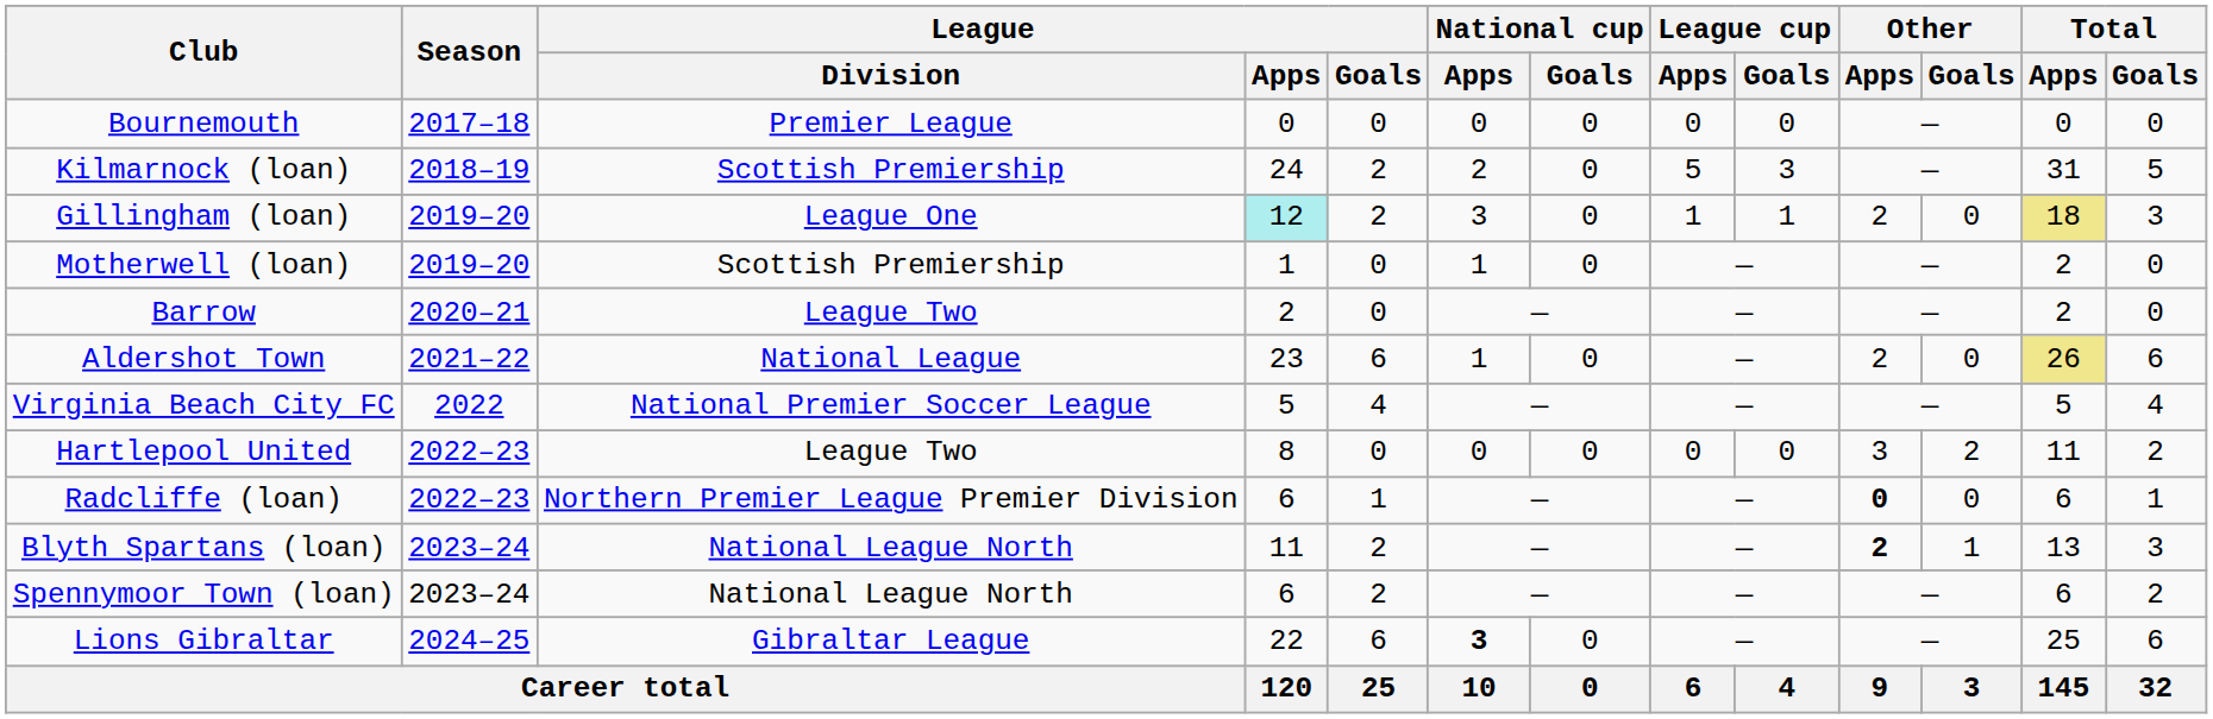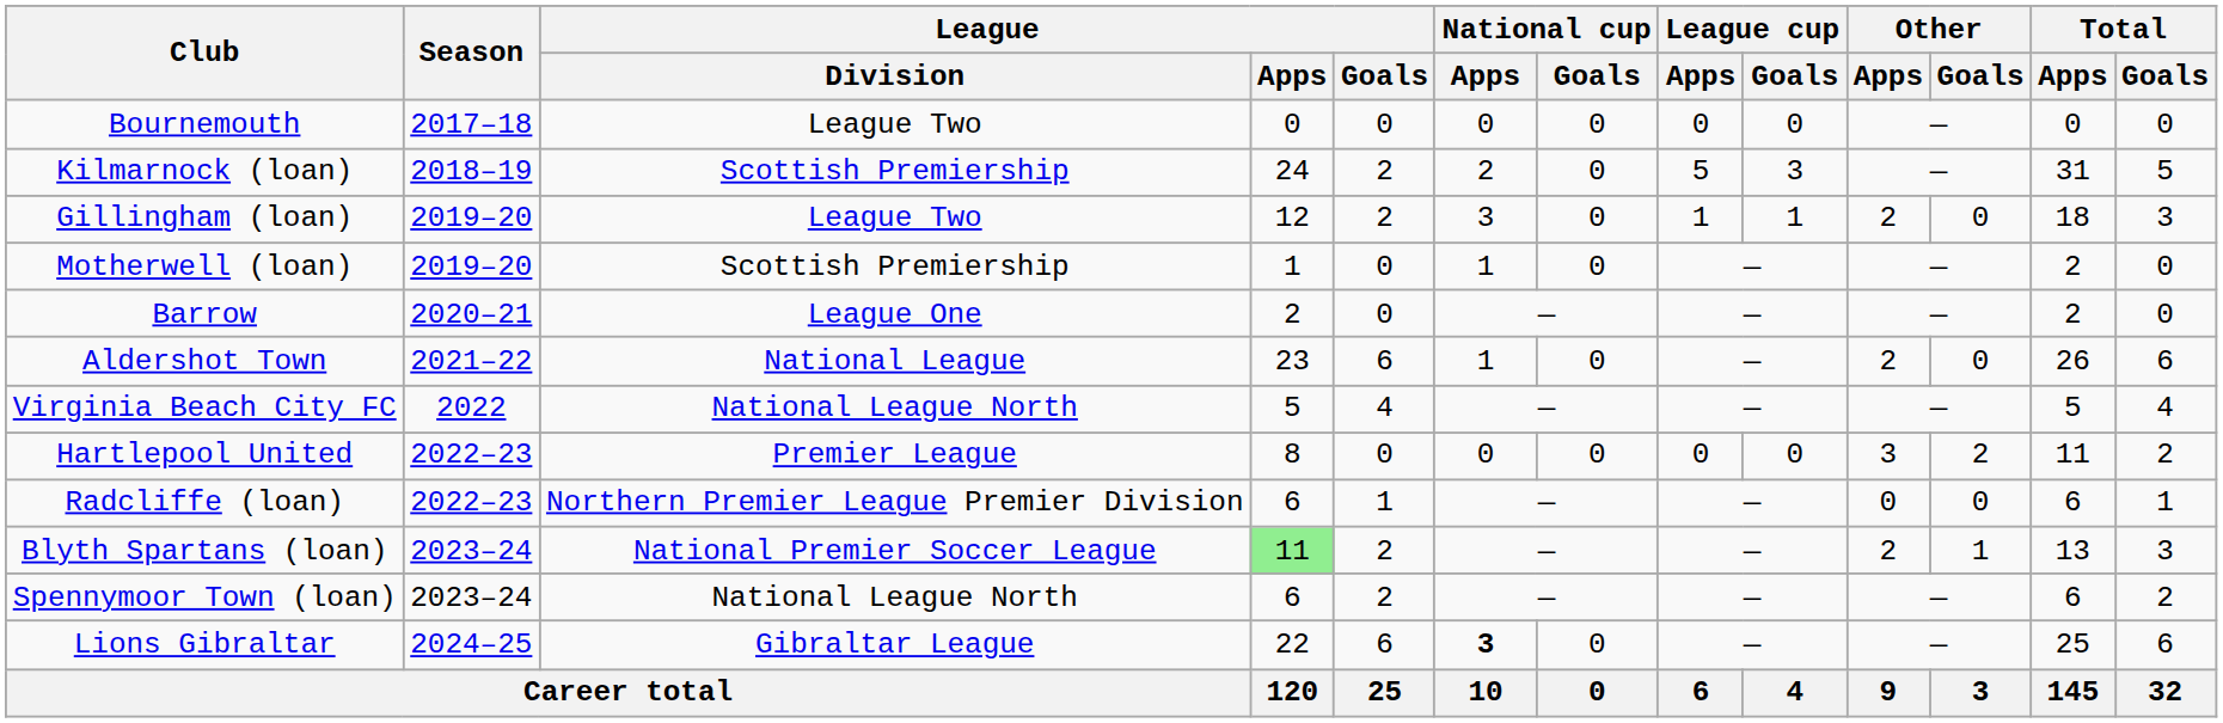 <table class="wikitable" style="text-align: center;">
 <tr>
 <th rowspan="2">Club</th>
 <th rowspan="2">Season</th>
 <th colspan="3">League</th>
 <th colspan="2">National cup</th>
 <th colspan="2">League cup</th>
 <th colspan="2">Other</th>
 <th colspan="2">Total</th>
 </tr>
 <tr>
 <th>Division</th>
 <th>Apps</th>
 <th>Goals</th>
 <th>Apps</th>
 <th>Goals</th>
 <th>Apps</th>
 <th>Goals</th>
 <th>Apps</th>
 <th>Goals</th>
 <th>Apps</th>
 <th>Goals</th>
 </tr>
 <tr>
 <td><a href='#'>Bournemouth</a></td>
 <td><a href='#'>2017–18</a></td>
-<td><a href='#'>Premier League</a></td>
+<td>League Two</td>
 <td>0</td>
 <td>0</td>
 <td>0</td>
 <td>0</td>
 <td>0</td>
 <td>0</td>
 <td colspan="2">—</td>
 <td>0</td>
 <td>0</td>
 </tr>
 <tr>
 <td><a href='#'>Kilmarnock</a> (loan)</td>
 <td><a href='#'>2018–19</a></td>
 <td><a href='#'>Scottish Premiership</a></td>
 <td>24</td>
 <td>2</td>
 <td>2</td>
 <td>0</td>
 <td>5</td>
 <td>3</td>
 <td colspan="2">―</td>
 <td>31</td>
 <td>5</td>
 </tr>
 <tr>
 <td><a href='#'>Gillingham</a> (loan)</td>
 <td><a href='#'>2019–20</a></td>
-<td><a href='#'>League One</a></td>
-<td style="background: paleturquoise;">12</td>
+<td><a href='#'>League Two</a></td>
+<td>12</td>
 <td>2</td>
 <td>3</td>
 <td>0</td>
 <td>1</td>
 <td>1</td>
 <td>2</td>
 <td>0</td>
-<td style="background: khaki;">18</td>
+<td>18</td>
 <td>3</td>
 </tr>
 <tr>
 <td><a href='#'>Motherwell</a> (loan)</td>
 <td><a href='#'>2019–20</a></td>
 <td>Scottish Premiership</td>
 <td>1</td>
 <td>0</td>
 <td>1</td>
 <td>0</td>
 <td colspan="2">―</td>
 <td colspan="2">―</td>
 <td>2</td>
 <td>0</td>
 </tr>
 <tr>
 <td><a href='#'>Barrow</a></td>
 <td><a href='#'>2020–21</a></td>
-<td><a href='#'>League Two</a></td>
+<td><a href='#'>League One</a></td>
 <td>2</td>
 <td>0</td>
 <td colspan="2">―</td>
 <td colspan="2">―</td>
 <td colspan="2">―</td>
 <td>2</td>
 <td>0</td>
 </tr>
 <tr>
 <td><a href='#'>Aldershot Town</a></td>
 <td><a href='#'>2021–22</a></td>
 <td><a href='#'>National League</a></td>
 <td>23</td>
 <td>6</td>
 <td>1</td>
 <td>0</td>
 <td colspan="2">―</td>
 <td>2</td>
 <td>0</td>
-<td style="background: khaki;">26</td>
+<td>26</td>
 <td>6</td>
 </tr>
 <tr>
 <td><a href='#'>Virginia Beach City FC</a></td>
 <td><a href='#'>2022</a></td>
-<td><a href='#'>National Premier Soccer League</a></td>
+<td><a href='#'>National League North</a></td>
 <td>5</td>
 <td>4</td>
 <td colspan="2">―</td>
 <td colspan="2">―</td>
 <td colspan="2">―</td>
 <td>5</td>
 <td>4</td>
 </tr>
 <tr>
 <td><a href='#'>Hartlepool United</a></td>
 <td><a href='#'>2022–23</a></td>
-<td>League Two</td>
+<td><a href='#'>Premier League</a></td>
 <td>8</td>
 <td>0</td>
 <td>0</td>
 <td>0</td>
 <td>0</td>
 <td>0</td>
 <td>3</td>
 <td>2</td>
 <td>11</td>
 <td>2</td>
 </tr>
 <tr>
 <td><a href='#'>Radcliffe</a> (loan)</td>
 <td><a href='#'>2022–23</a></td>
 <td><a href='#'>Northern Premier League</a> Premier Division</td>
 <td>6</td>
 <td>1</td>
 <td colspan="2">―</td>
 <td colspan="2">―</td>
-<td><strong>0</strong></td>
+<td>0</td>
 <td>0</td>
 <td>6</td>
 <td>1</td>
 </tr>
 <tr>
 <td><a href='#'>Blyth Spartans</a> (loan)</td>
 <td><a href='#'>2023–24</a></td>
-<td><a href='#'>National League North</a></td>
-<td>11</td>
+<td><a href='#'>National Premier Soccer League</a></td>
+<td style="background: lightgreen;">11</td>
 <td>2</td>
 <td colspan="2">―</td>
 <td colspan="2">―</td>
-<td><strong>2</strong></td>
+<td>2</td>
 <td>1</td>
 <td>13</td>
 <td>3</td>
 </tr>
 <tr>
 <td><a href='#'>Spennymoor Town</a> (loan)</td>
 <td>2023–24</td>
 <td>National League North</td>
 <td>6</td>
 <td>2</td>
 <td colspan="2">―</td>
 <td colspan="2">―</td>
 <td colspan="2">―</td>
 <td>6</td>
 <td>2</td>
 </tr>
 <tr>
 <td><a href='#'>Lions Gibraltar</a></td>
 <td><a href='#'>2024–25</a></td>
 <td><a href='#'>Gibraltar League</a></td>
 <td>22</td>
 <td>6</td>
 <td><strong>3</strong></td>
 <td>0</td>
 <td colspan="2">―</td>
 <td colspan="2">―</td>
 <td>25</td>
 <td>6</td>
 </tr>
 <tr>
 <th colspan="3">Career total</th>
 <th>120</th>
 <th>25</th>
 <th>10</th>
 <th>0</th>
 <th>6</th>
 <th>4</th>
 <th>9</th>
 <th>3</th>
 <th>145</th>
 <th>32</th>
 </tr>
 </table>
